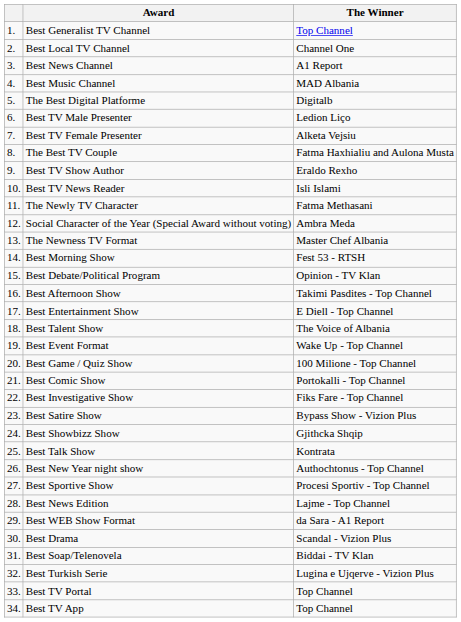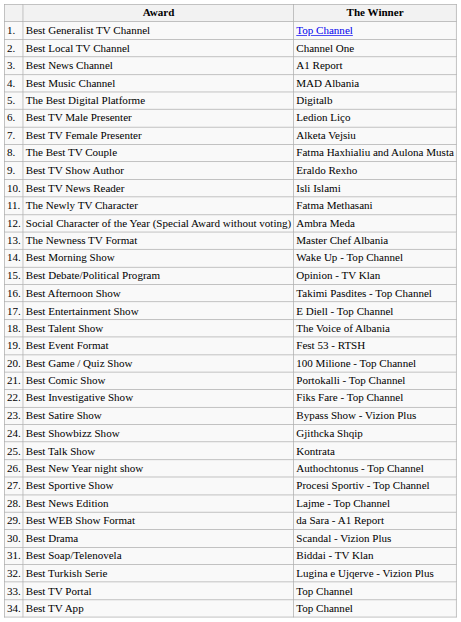 <table class="wikitable">
 <tr>
 <th></th>
 <th>Award</th>
 <th>The Winner</th>
 </tr>
 <tr>
 <td>1.</td>
 <td>Best Generalist TV Channel</td>
 <td><a href='#'>Top Channel</a></td>
 </tr>
 <tr>
 <td>2.</td>
 <td>Best Local TV Channel</td>
 <td>Channel One</td>
 </tr>
 <tr>
 <td>3.</td>
 <td>Best News Channel</td>
 <td>A1 Report</td>
 </tr>
 <tr>
 <td>4.</td>
 <td>Best Music Channel</td>
 <td>MAD Albania</td>
 </tr>
 <tr>
 <td>5.</td>
 <td>The Best Digital Platforme</td>
 <td>Digitalb</td>
 </tr>
 <tr>
 <td>6.</td>
 <td>Best TV Male Presenter</td>
 <td>Ledion Liço</td>
 </tr>
 <tr>
 <td>7.</td>
 <td>Best TV Female Presenter</td>
 <td>Alketa Vejsiu</td>
 </tr>
 <tr>
 <td>8.</td>
 <td>The Best TV Couple</td>
 <td>Fatma Haxhialiu and Aulona Musta</td>
 </tr>
 <tr>
 <td>9.</td>
 <td>Best TV Show Author</td>
 <td>Eraldo Rexho</td>
 </tr>
 <tr>
 <td>10.</td>
 <td>Best TV News Reader</td>
 <td>Isli Islami</td>
 </tr>
 <tr>
 <td>11.</td>
 <td>The Newly TV Character</td>
 <td>Fatma Methasani</td>
 </tr>
 <tr>
 <td>12.</td>
 <td>Social Character of the Year  (Special Award without voting)</td>
 <td>Ambra Meda</td>
 </tr>
 <tr>
 <td>13.</td>
 <td>The Newness TV Format</td>
 <td>Master Chef Albania</td>
 </tr>
 <tr>
 <td>14.</td>
 <td>Best Morning Show</td>
-<td>Fest 53 - RTSH</td>
+<td>Wake Up - Top Channel</td>
 </tr>
 <tr>
 <td>15.</td>
 <td>Best Debate/Political Program</td>
 <td>Opinion - TV Klan</td>
 </tr>
 <tr>
 <td>16.</td>
 <td>Best Afternoon Show</td>
 <td>Takimi Pasdites - Top Channel</td>
 </tr>
 <tr>
 <td>17.</td>
 <td>Best Entertainment Show</td>
 <td>E Diell - Top Channel</td>
 </tr>
 <tr>
 <td>18.</td>
 <td>Best Talent Show</td>
 <td>The Voice of Albania</td>
 </tr>
 <tr>
 <td>19.</td>
 <td>Best Event Format</td>
-<td>Wake Up - Top Channel</td>
+<td>Fest 53 - RTSH</td>
 </tr>
 <tr>
 <td>20.</td>
 <td>Best Game / Quiz Show</td>
 <td>100 Milione - Top Channel</td>
 </tr>
 <tr>
 <td>21.</td>
 <td>Best Comic Show</td>
 <td>Portokalli - Top Channel</td>
 </tr>
 <tr>
 <td>22.</td>
 <td>Best Investigative Show</td>
 <td>Fiks Fare - Top Channel</td>
 </tr>
 <tr>
 <td>23.</td>
 <td>Best Satire Show</td>
 <td>Bypass Show - Vizion Plus</td>
 </tr>
 <tr>
 <td>24.</td>
 <td>Best Showbizz Show</td>
 <td>Gjithcka Shqip</td>
 </tr>
 <tr>
 <td>25.</td>
 <td>Best Talk Show</td>
 <td>Kontrata</td>
 </tr>
 <tr>
 <td>26.</td>
 <td>Best New Year night show</td>
 <td>Authochtonus - Top Channel</td>
 </tr>
 <tr>
 <td>27.</td>
 <td>Best Sportive Show</td>
 <td>Procesi Sportiv - Top Channel</td>
 </tr>
 <tr>
 <td>28.</td>
 <td>Best News Edition</td>
 <td>Lajme - Top Channel</td>
 </tr>
 <tr>
 <td>29.</td>
 <td>Best WEB Show Format</td>
 <td>da Sara - A1 Report</td>
 </tr>
 <tr>
 <td>30.</td>
 <td>Best Drama</td>
 <td>Scandal - Vizion Plus</td>
 </tr>
 <tr>
 <td>31.</td>
 <td>Best Soap/Telenovela</td>
 <td>Biddai - TV Klan</td>
 </tr>
 <tr>
 <td>32.</td>
 <td>Best Turkish Serie</td>
 <td>Lugina e Ujqerve - Vizion Plus</td>
 </tr>
 <tr>
 <td>33.</td>
 <td>Best TV Portal</td>
 <td>Top Channel</td>
 </tr>
 <tr>
 <td>34.</td>
 <td>Best TV App</td>
 <td>Top Channel</td>
 </tr>
 </table>
